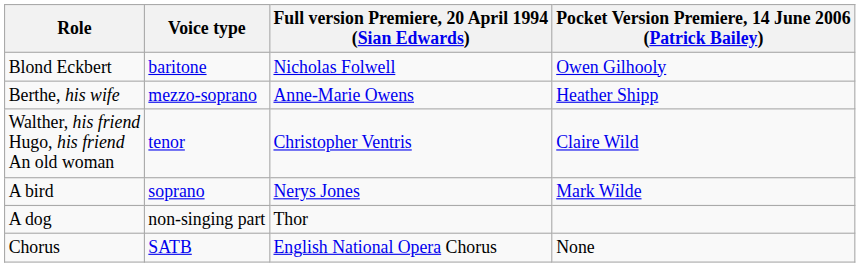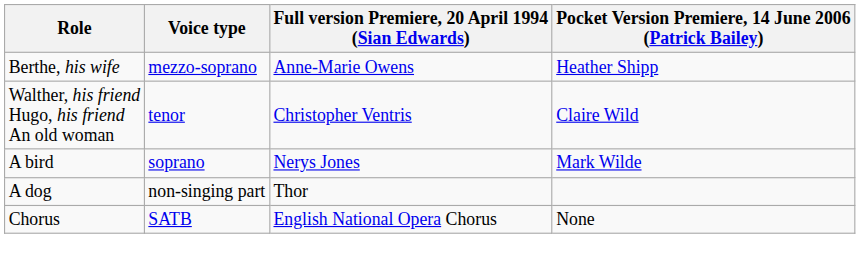 <table class="wikitable">
 <tr>
 <th>Role</th>
 <th>Voice type</th>
 <th>Full version Premiere, 20 April 1994 <br>(<a href='#'>Sian Edwards</a>)</th>
 <th>Pocket Version Premiere, 14 June 2006<br>(<a href='#'>Patrick Bailey</a>)</th>
-</tr>
-<tr>
-<td>Blond Eckbert</td>
-<td><a href='#'>baritone</a></td>
-<td><a href='#'>Nicholas Folwell</a></td>
-<td><a href='#'>Owen Gilhooly</a></td>
 </tr>
 <tr>
 <td>Berthe, <em>his wife</em></td>
 <td><a href='#'>mezzo-soprano</a></td>
 <td><a href='#'>Anne-Marie Owens</a></td>
 <td><a href='#'>Heather Shipp</a></td>
 </tr>
 <tr>
 <td>Walther, <em>his friend</em><br>Hugo, <em>his friend</em><br>An old woman</td>
 <td><a href='#'>tenor</a></td>
 <td><a href='#'>Christopher Ventris</a></td>
 <td><a href='#'>Claire Wild</a></td>
 </tr>
 <tr>
 <td>A bird</td>
 <td><a href='#'>soprano</a></td>
 <td><a href='#'>Nerys Jones</a></td>
 <td><a href='#'>Mark Wilde</a></td>
 </tr>
 <tr>
 <td>A dog</td>
 <td>non-singing part</td>
 <td>Thor</td>
 <td></td>
 </tr>
 <tr>
 <td>Chorus</td>
 <td><a href='#'>SATB</a></td>
 <td><a href='#'>English National Opera</a> Chorus</td>
 <td>None</td>
 </tr>
 </table>
